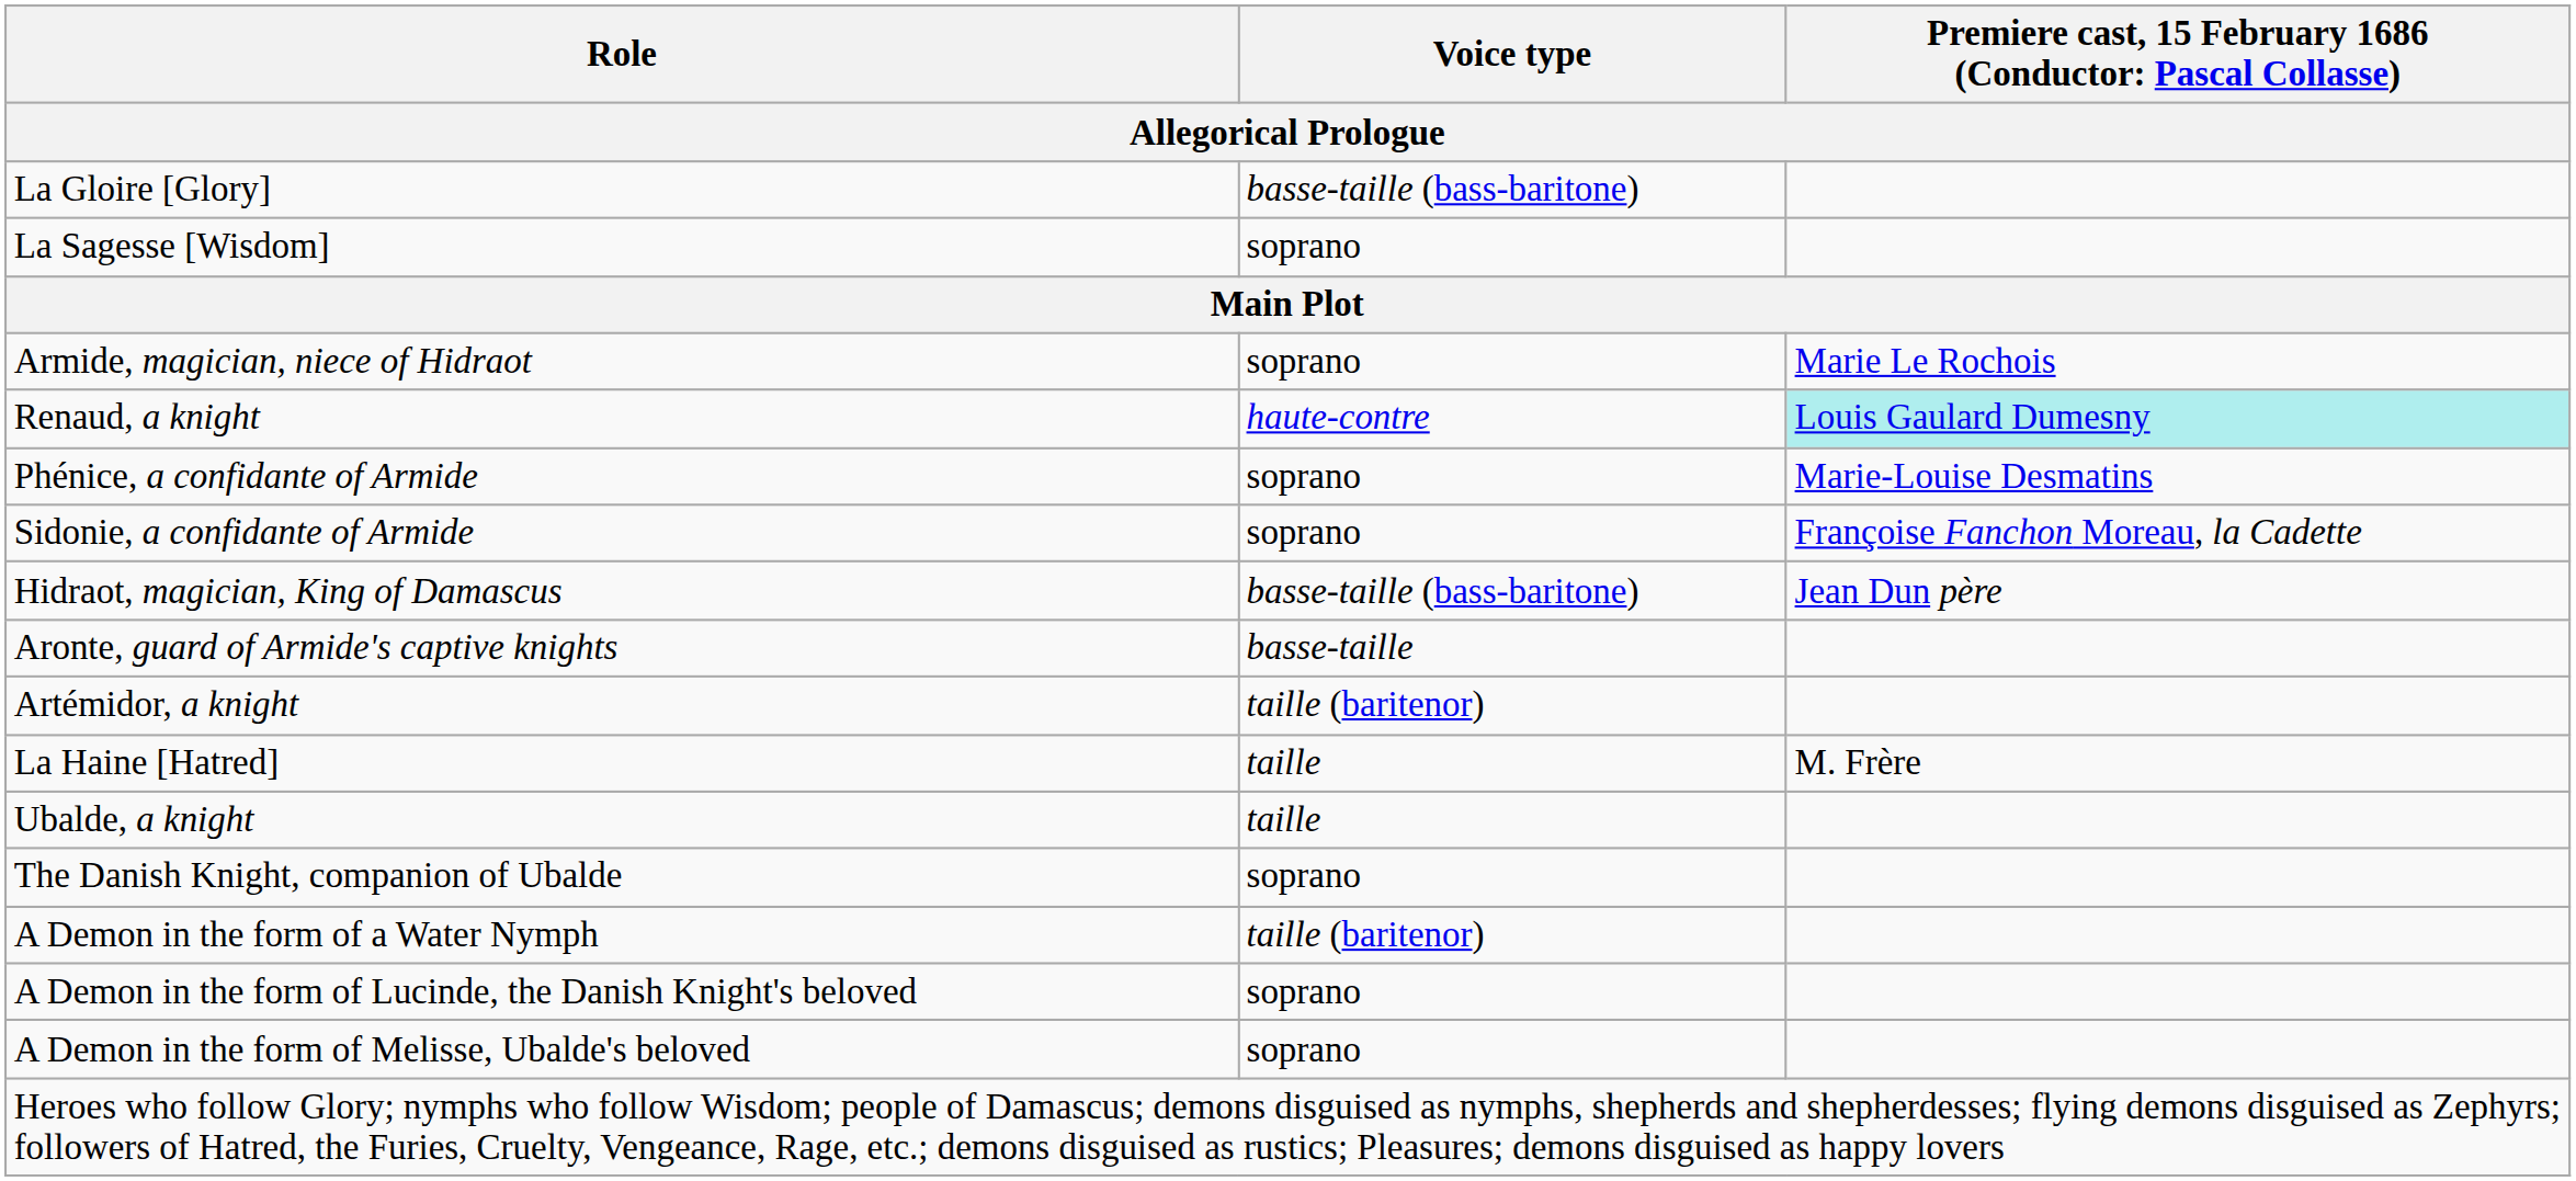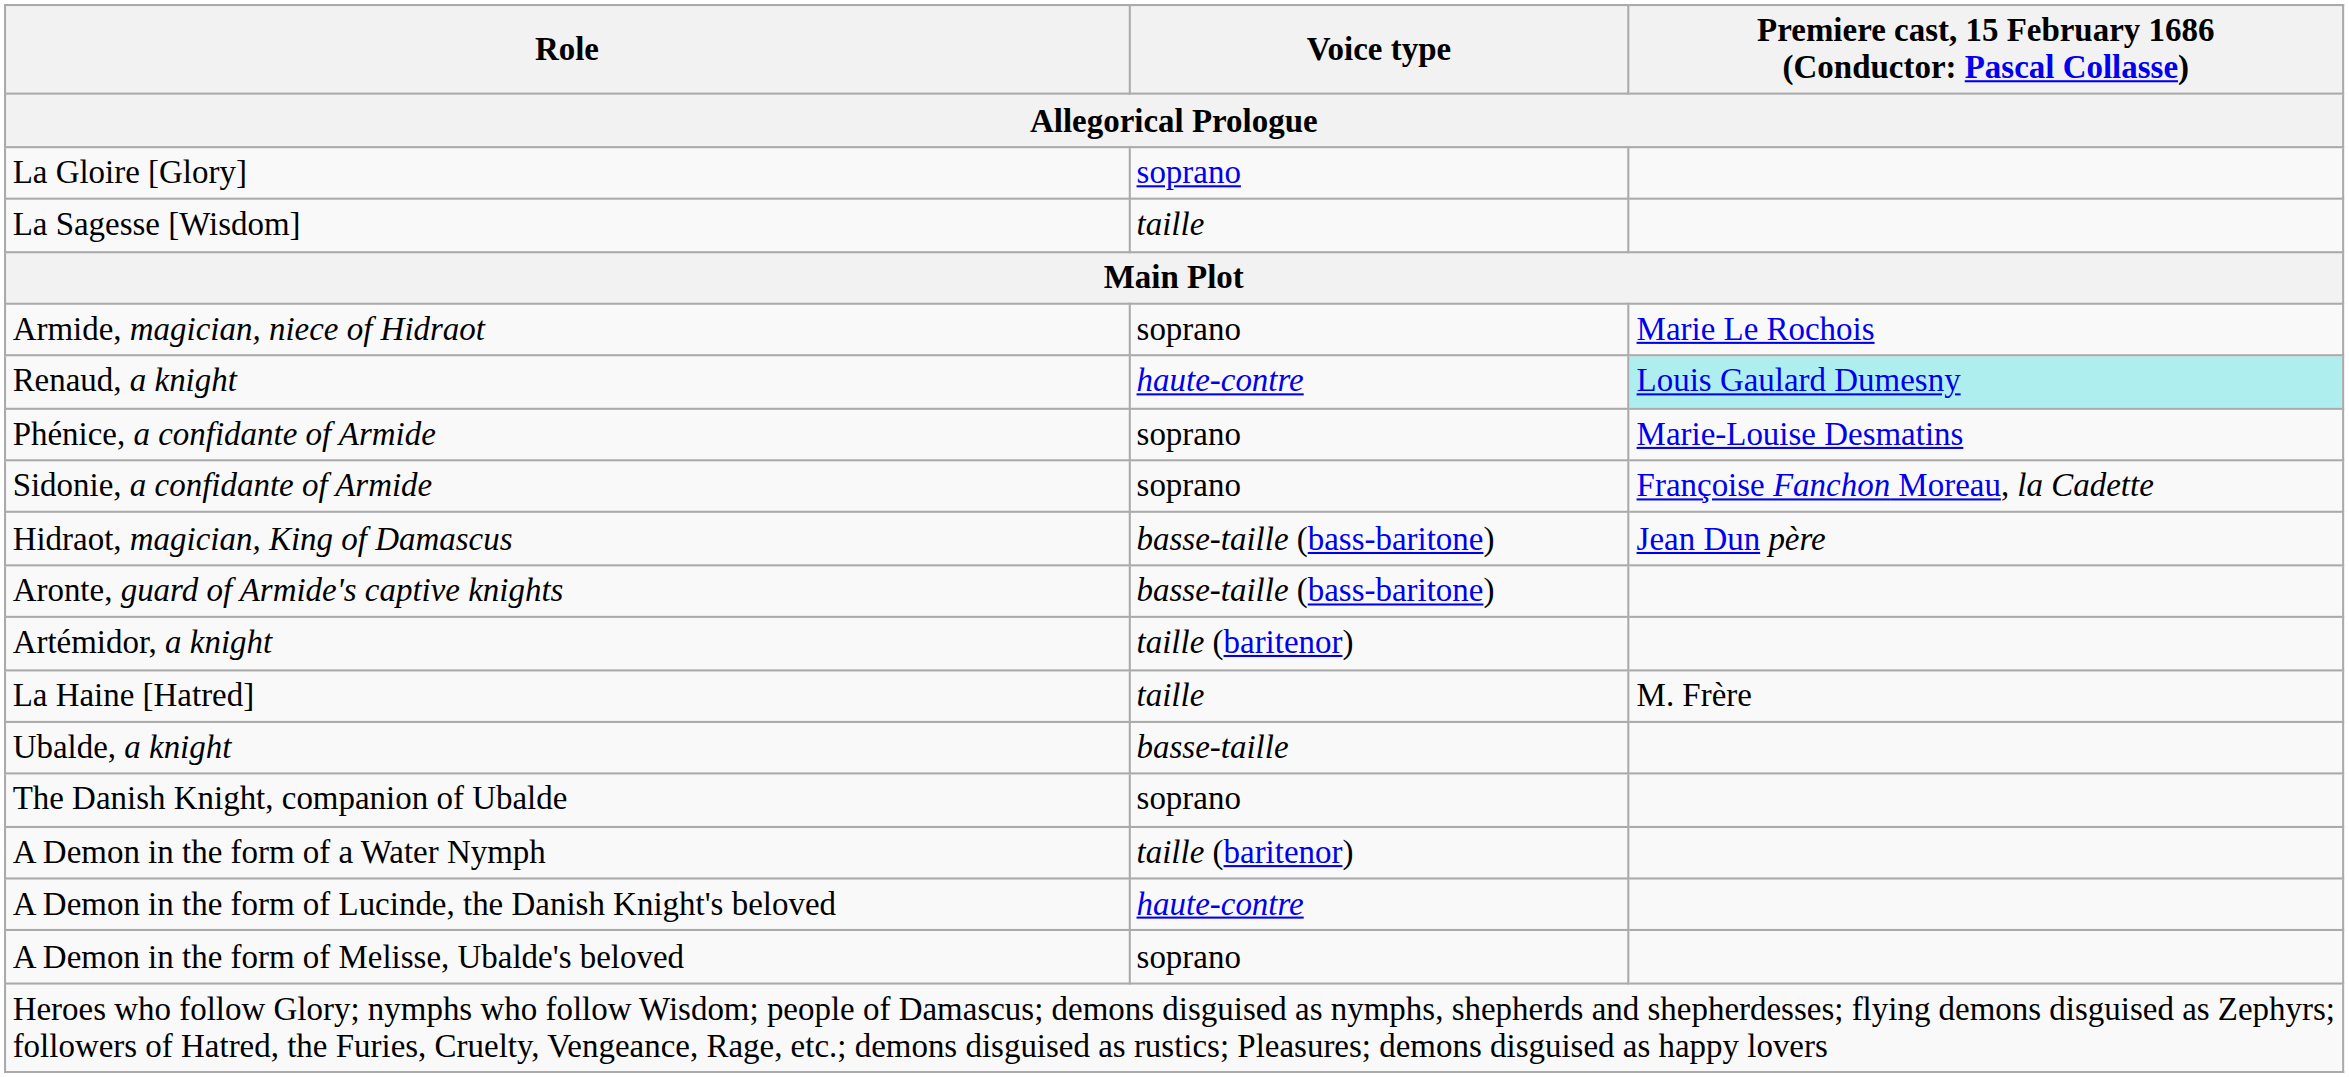 <table class="wikitable">
 <tr>
 <th>Role</th>
 <th>Voice type</th>
 <th>Premiere cast, 15 February 1686<br>(Conductor: <a href='#'>Pascal&nbsp;Collasse</a>)<br></th>
 </tr>
 <tr>
 <th colspan="4"><strong>Allegorical Prologue</strong></th>
 </tr>
 <tr>
 <td>La Gloire [Glory]</td>
-<td><em>basse-taille</em> (<a href='#'>bass-baritone</a>)</td>
+<td><a href='#'>soprano</a></td>
 <td></td>
 </tr>
 <tr>
 <td>La Sagesse [Wisdom]</td>
-<td>soprano</td>
+<td><em>taille</em></td>
 <td></td>
 </tr>
 <tr>
 <th colspan="4"><strong>Main Plot</strong></th>
 </tr>
 <tr>
 <td>Armide, <em>magician, niece of Hidraot</em></td>
 <td>soprano</td>
 <td><a href='#'>Marie Le Rochois</a></td>
 </tr>
 <tr>
 <td>Renaud, <em>a knight</em></td>
 <td><em><a href='#'>haute-contre</a></em></td>
 <td style="background: paleturquoise;"><a href='#'>Louis Gaulard Dumesny</a></td>
 </tr>
 <tr>
 <td>Phénice, <em>a confidante of Armide</em></td>
 <td>soprano</td>
 <td><a href='#'>Marie-Louise Desmatins</a></td>
 </tr>
 <tr>
 <td>Sidonie, <em>a confidante of Armide</em></td>
 <td>soprano</td>
 <td><a href='#'>Françoise <em>Fanchon</em> Moreau</a>, <em>la Cadette</em></td>
 </tr>
 <tr>
 <td>Hidraot, <em>magician, King of Damascus</em></td>
 <td><em>basse-taille</em> (<a href='#'>bass-baritone</a>)</td>
 <td><a href='#'>Jean Dun</a> <em>père</em></td>
 </tr>
 <tr>
 <td>Aronte, <em>guard of Armide's captive knights</em></td>
-<td><em>basse-taille</em></td>
+<td><em>basse-taille</em> (<a href='#'>bass-baritone</a>)</td>
 <td></td>
 </tr>
 <tr>
 <td>Artémidor, <em>a knight</em></td>
 <td><em>taille</em> (<a href='#'>baritenor</a>)</td>
 <td></td>
 </tr>
 <tr>
 <td>La Haine [Hatred]</td>
 <td><em>taille</em></td>
 <td>M. Frère</td>
 </tr>
 <tr>
 <td>Ubalde, <em>a knight</em></td>
-<td><em>taille</em></td>
+<td><em>basse-taille</em></td>
 <td></td>
 </tr>
 <tr>
 <td>The Danish Knight, companion of Ubalde</td>
 <td>soprano</td>
 <td></td>
 </tr>
 <tr>
 <td>A Demon in the form of a Water Nymph</td>
 <td><em>taille</em> (<a href='#'>baritenor</a>)</td>
 <td></td>
 </tr>
 <tr>
 <td>A Demon in the form of Lucinde, the Danish Knight's beloved</td>
-<td>soprano</td>
+<td><em><a href='#'>haute-contre</a></em></td>
 <td></td>
 </tr>
 <tr>
 <td>A Demon in the form of Melisse, Ubalde's beloved</td>
 <td>soprano</td>
 <td></td>
 </tr>
 <tr>
 <td colspan="3">Heroes who follow Glory; nymphs who follow Wisdom; people of Damascus; demons disguised as nymphs, shepherds and shepherdesses; flying demons disguised as Zephyrs;<br>followers of Hatred, the Furies, Cruelty, Vengeance, Rage, etc.; demons disguised as rustics; Pleasures; demons disguised as happy lovers</td>
 </tr>
 <tr>
 </tr>
 </table>
